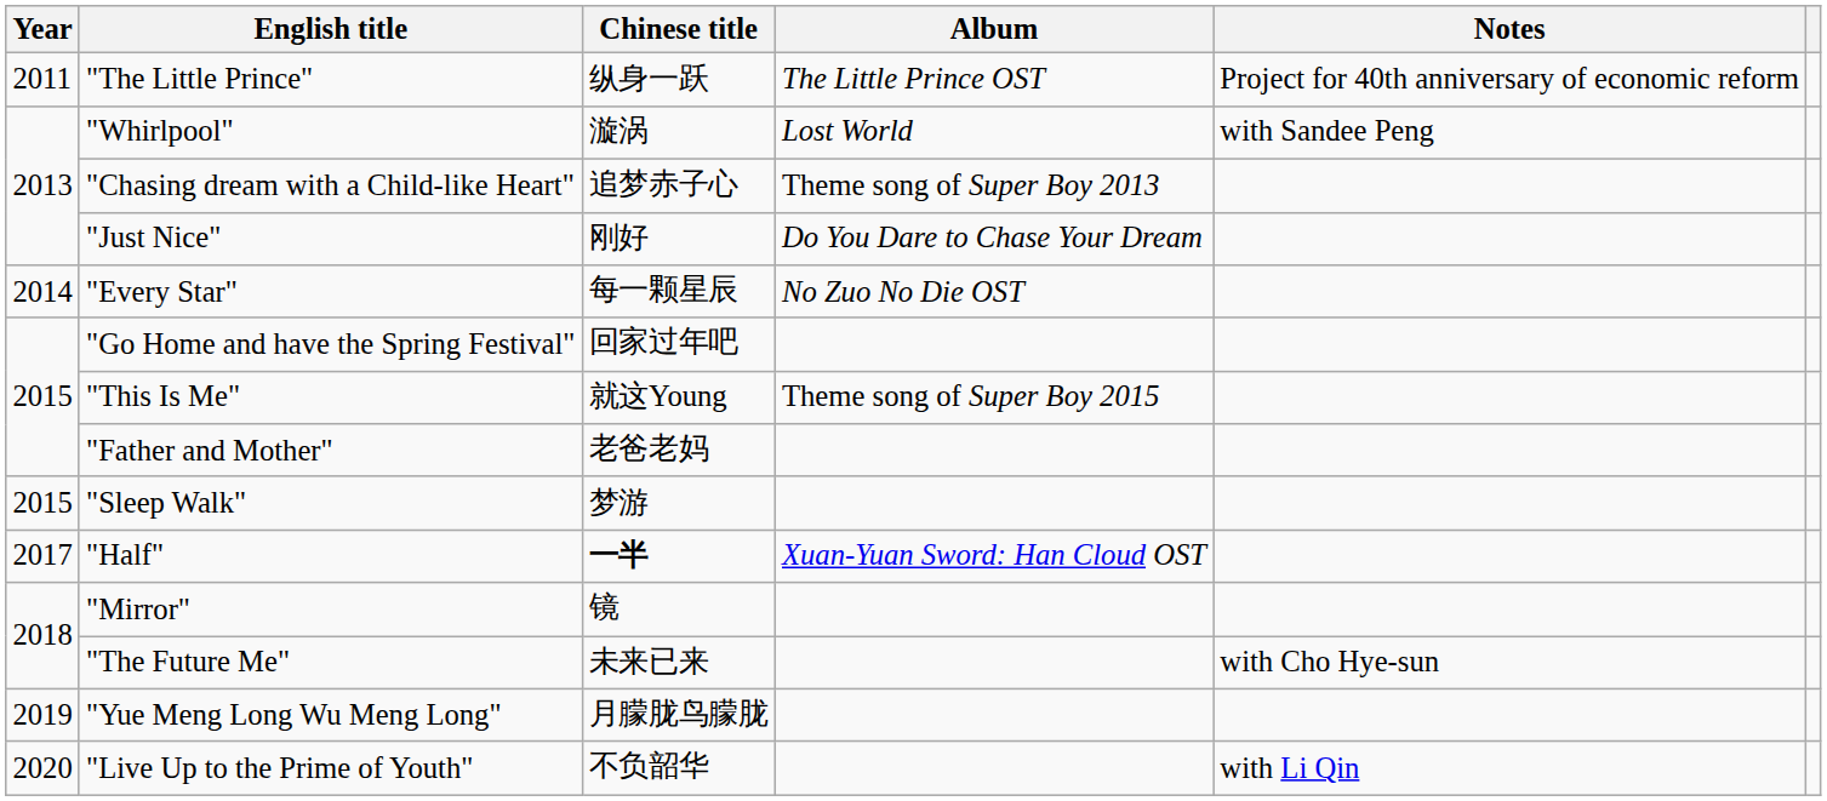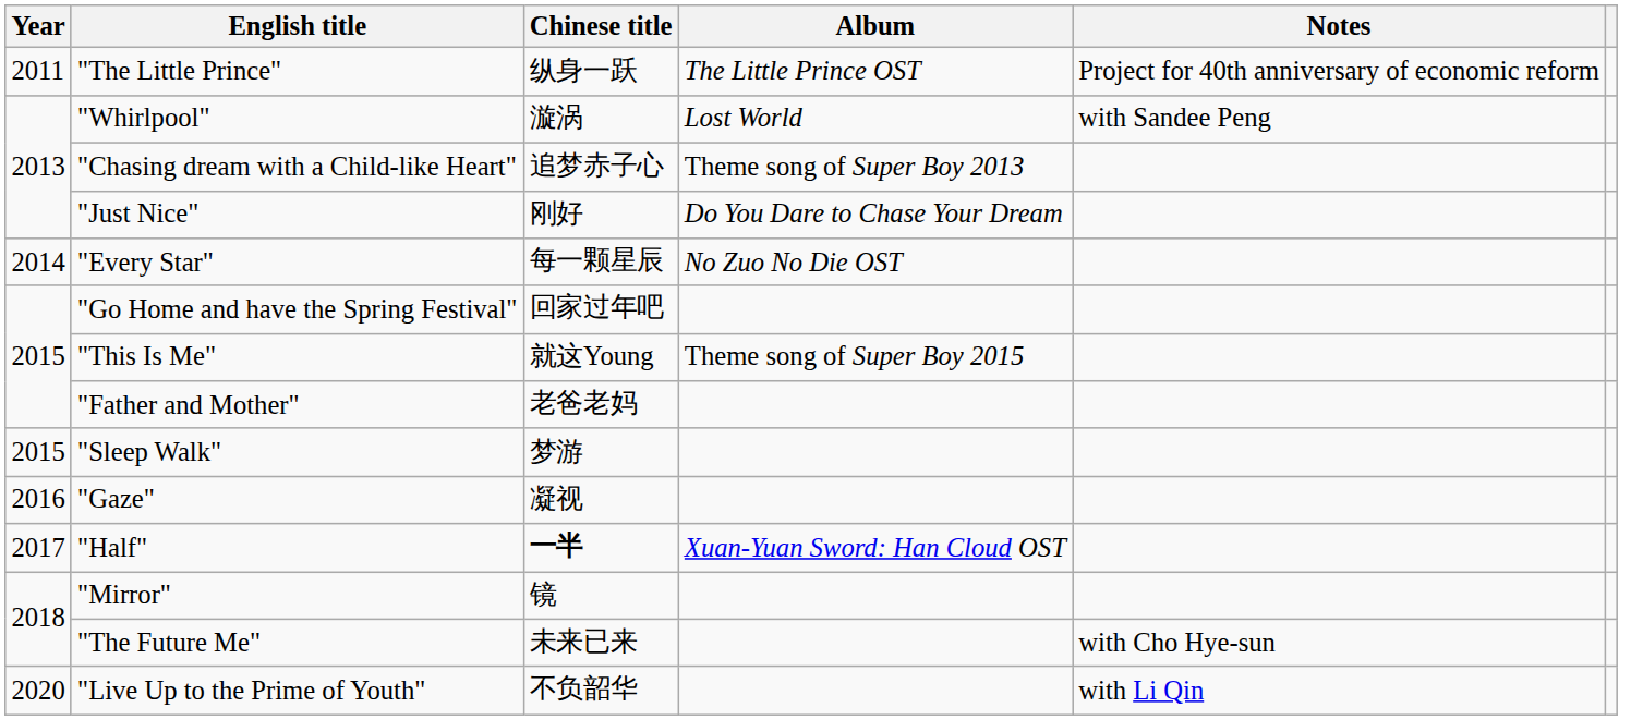 <table class="wikitable">
 <tr>
 <th width=10>Year</th>
 <th>English title</th>
 <th>Chinese title</th>
 <th>Album</th>
 <th>Notes</th>
 <th class="unsortable"></th>
 </tr>
 <tr>
 <td>2011</td>
 <td>"The Little Prince"</td>
 <td>纵身一跃</td>
 <td><em>The Little Prince OST</em></td>
 <td>Project for 40th anniversary of economic reform</td>
 <td></td>
 </tr>
 <tr>
 <td rowspan=3>2013</td>
 <td>"Whirlpool"</td>
 <td>漩涡</td>
 <td><em>Lost World</em></td>
 <td>with Sandee Peng</td>
 <td></td>
 </tr>
 <tr>
 <td>"Chasing dream with a Child-like Heart"</td>
 <td>追梦赤子心</td>
 <td>Theme song of <em>Super Boy 2013</em></td>
 <td></td>
 </tr>
 <tr>
 <td>"Just Nice"</td>
 <td>刚好</td>
 <td><em>Do You Dare to Chase Your Dream</em></td>
 <td></td>
 <td></td>
 </tr>
 <tr>
 <td>2014</td>
 <td>"Every Star"</td>
 <td>每一颗星辰</td>
 <td><em>No Zuo No Die OST</em></td>
 <td></td>
 <td></td>
 </tr>
 <tr>
 <td rowspan=3>2015</td>
 <td>"Go Home and have the Spring Festival"</td>
 <td>回家过年吧</td>
 <td></td>
 <td></td>
 <td></td>
 </tr>
 <tr>
 <td>"This Is Me"</td>
 <td>就这Young</td>
 <td>Theme song of <em>Super Boy 2015</em></td>
 <td></td>
 <td></td>
 </tr>
 <tr>
 <td>"Father and Mother"</td>
 <td>老爸老妈</td>
 <td></td>
 <td></td>
 <td></td>
 </tr>
 <tr>
 <td>2015</td>
 <td>"Sleep Walk"</td>
 <td>梦游</td>
 <td></td>
 <td></td>
 <td></td>
 </tr>
 <tr>
+<td>2016</td>
+<td>"Gaze"</td>
+<td>凝视</td>
+<td></td>
+<td></td>
+<td></td>
+</tr>
+<tr>
 <td>2017</td>
 <td>"Half"</td>
 <td><strong>一半</strong></td>
 <td><em><a href='#'>Xuan-Yuan Sword: Han Cloud</a> OST</em></td>
 <td></td>
 <td></td>
 </tr>
 <tr>
 <td rowspan=2>2018</td>
 <td>"Mirror"</td>
 <td>镜</td>
 <td></td>
 <td></td>
 <td></td>
 </tr>
 <tr>
 <td>"The Future Me"</td>
 <td>未来已来</td>
 <td></td>
 <td>with Cho Hye-sun</td>
 <td></td>
 </tr>
 <tr>
-<td>2019</td>
-<td>"Yue Meng Long Wu Meng Long"</td>
-<td>月朦胧鸟朦胧</td>
-<td></td>
-<td></td>
-<td></td>
-</tr>
-<tr>
 <td>2020</td>
 <td>"Live Up to the Prime of Youth"</td>
 <td>不负韶华</td>
 <td></td>
 <td>with <a href='#'>Li Qin</a></td>
 <td></td>
 </tr>
 </table>
